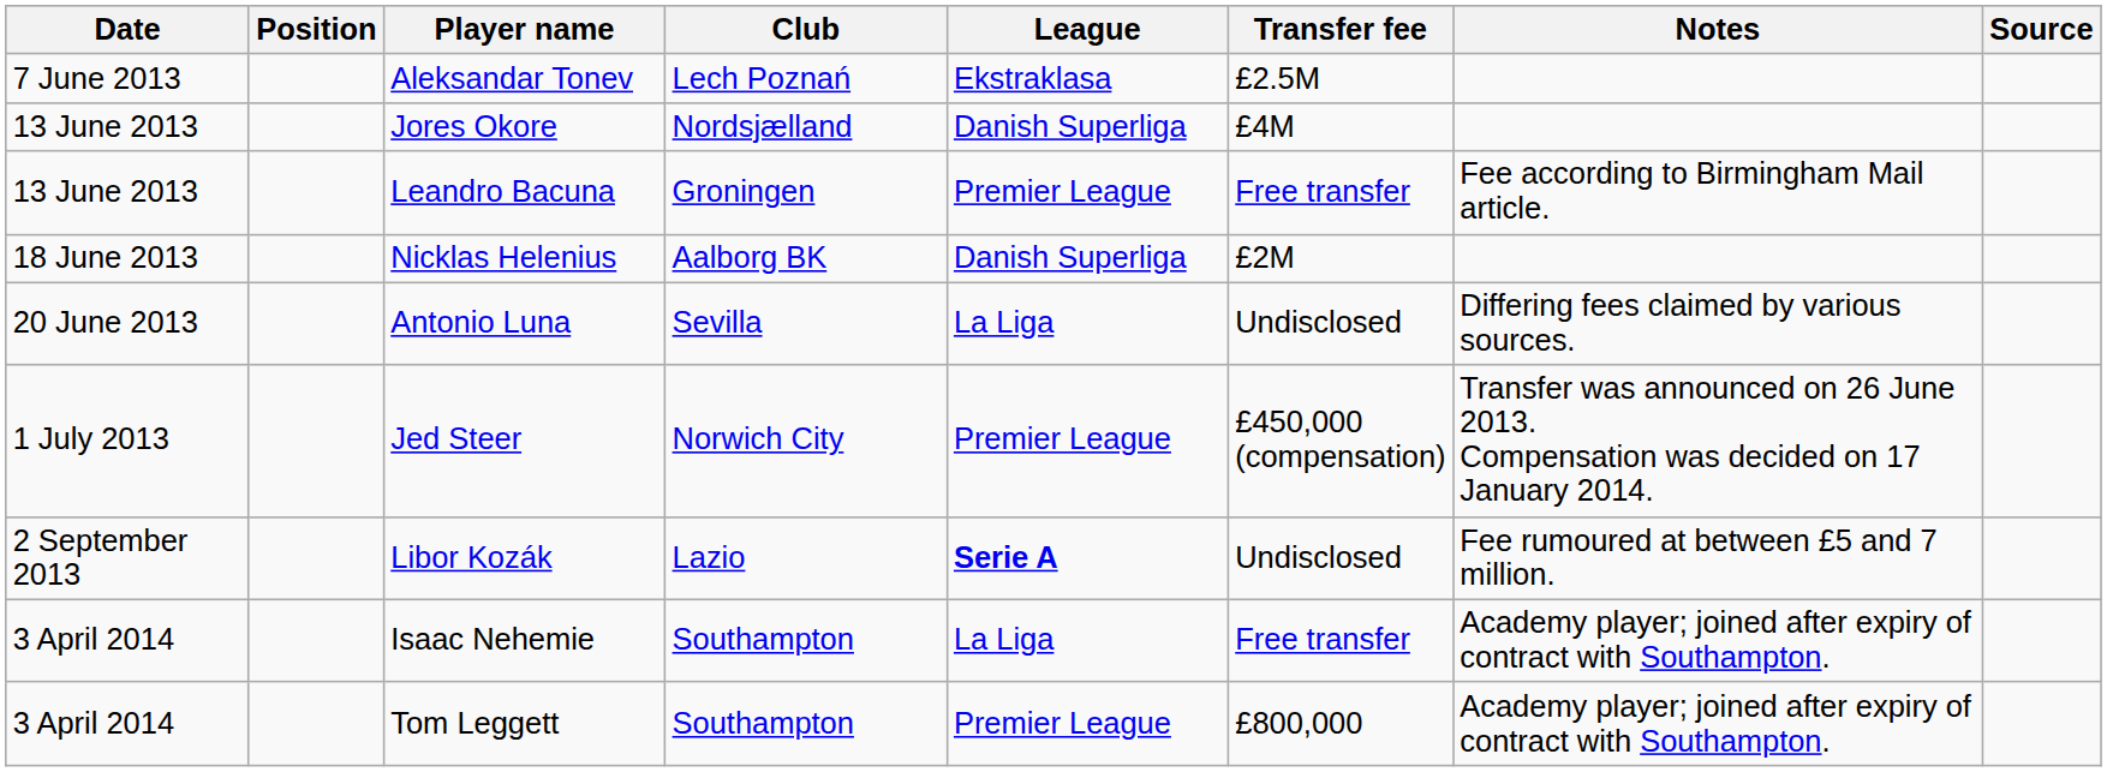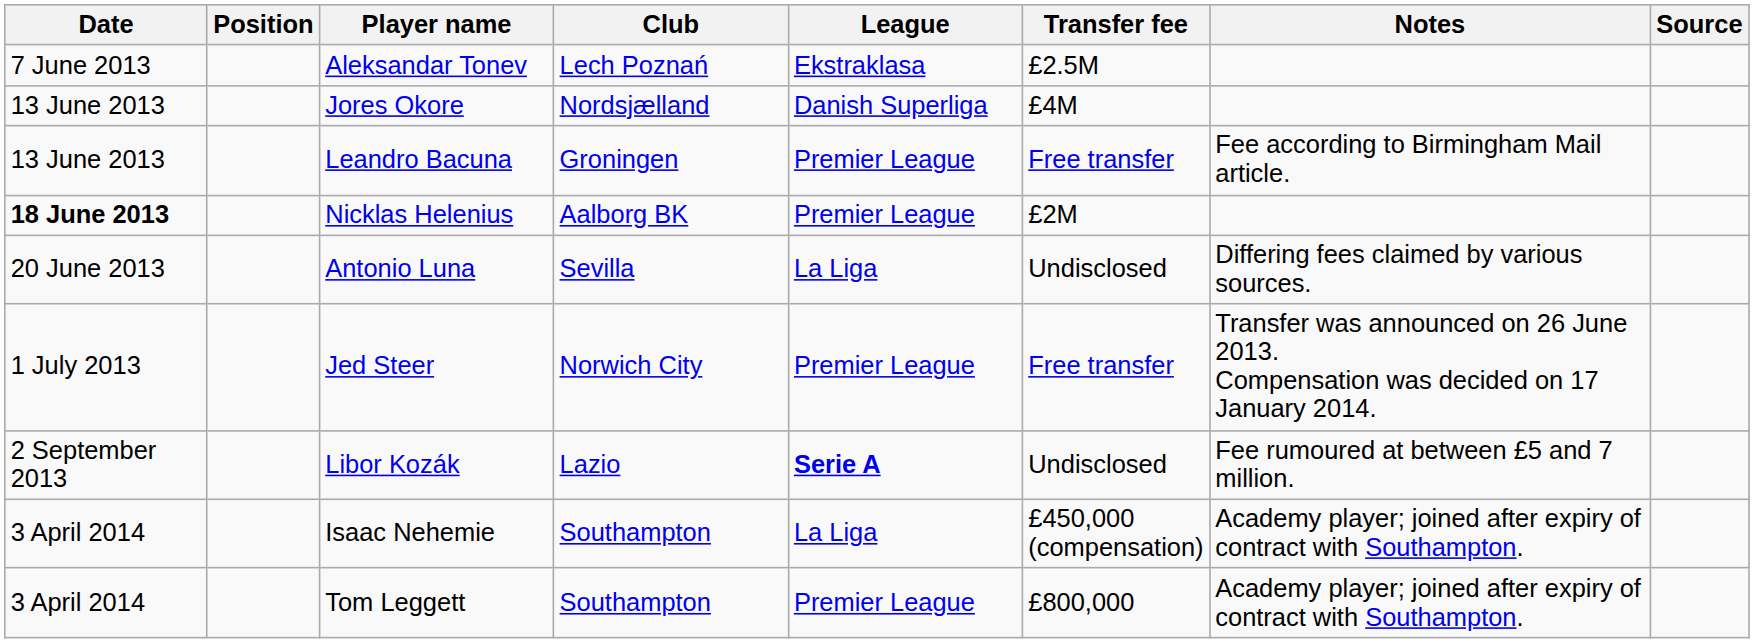 <table class="wikitable">
 <tr>
 <th width=120>Date</th>
 <th width=30>Position</th>
 <th width=140>Player name</th>
 <th width=140>Club</th>
 <th width=140>League</th>
 <th width=100>Transfer fee</th>
 <th width=270>Notes</th>
 <th width=10>Source</th>
 </tr>
 <tr>
 <td>7 June 2013</td>
 <td></td>
 <td> <a href='#'>Aleksandar Tonev</a></td>
 <td> <a href='#'>Lech Poznań</a></td>
 <td> <a href='#'>Ekstraklasa</a></td>
 <td>£2.5M</td>
 <td></td>
 <td></td>
 </tr>
 <tr>
 <td>13 June 2013</td>
 <td></td>
 <td> <a href='#'>Jores Okore</a></td>
 <td> <a href='#'>Nordsjælland</a></td>
 <td> <a href='#'>Danish Superliga</a></td>
 <td>£4M</td>
 <td></td>
 <td></td>
 </tr>
 <tr>
 <td>13 June 2013</td>
 <td></td>
 <td> <a href='#'>Leandro Bacuna</a></td>
 <td> <a href='#'>Groningen</a></td>
 <td> <a href='#'>Premier League</a></td>
 <td><a href='#'>Free transfer</a></td>
 <td>Fee according to Birmingham Mail article.</td>
 <td></td>
 </tr>
 <tr>
-<td>18 June 2013</td>
+<td><strong>18 June 2013</strong></td>
 <td></td>
 <td> <a href='#'>Nicklas Helenius</a></td>
 <td> <a href='#'>Aalborg BK</a></td>
-<td> <a href='#'>Danish Superliga</a></td>
+<td> <a href='#'>Premier League</a></td>
 <td>£2M</td>
 <td></td>
 <td></td>
 </tr>
 <tr>
 <td>20 June 2013</td>
 <td></td>
 <td> <a href='#'>Antonio Luna</a></td>
 <td> <a href='#'>Sevilla</a></td>
 <td> <a href='#'>La Liga</a></td>
 <td>Undisclosed</td>
 <td>Differing fees claimed by various sources.</td>
 <td></td>
 </tr>
 <tr>
 <td>1 July 2013</td>
 <td></td>
 <td> <a href='#'>Jed Steer</a></td>
 <td> <a href='#'>Norwich City</a></td>
 <td> <a href='#'>Premier League</a></td>
-<td>£450,000 (compensation)</td>
+<td><a href='#'>Free transfer</a></td>
 <td>Transfer was announced on 26 June 2013.<br> Compensation was decided on 17 January 2014.</td>
 <td></td>
 </tr>
 <tr>
 <td>2 September 2013</td>
 <td></td>
 <td> <a href='#'>Libor Kozák</a></td>
 <td> <a href='#'>Lazio</a></td>
 <td><strong> <a href='#'>Serie A</a></strong></td>
 <td>Undisclosed</td>
 <td>Fee rumoured at between £5 and 7 million.</td>
 <td></td>
 </tr>
 <tr>
 <td>3 April 2014</td>
 <td></td>
 <td> Isaac Nehemie</td>
 <td> <a href='#'>Southampton</a></td>
 <td> <a href='#'>La Liga</a></td>
-<td><a href='#'>Free transfer</a></td>
+<td>£450,000 (compensation)</td>
 <td>Academy player; joined after expiry of contract with <a href='#'>Southampton</a>.</td>
 <td></td>
 </tr>
 <tr>
 <td>3 April 2014</td>
 <td></td>
 <td> Tom Leggett</td>
 <td> <a href='#'>Southampton</a></td>
 <td> <a href='#'>Premier League</a></td>
 <td>£800,000</td>
 <td>Academy player; joined after expiry of contract with <a href='#'>Southampton</a>.</td>
 <td></td>
 </tr>
 </table>
